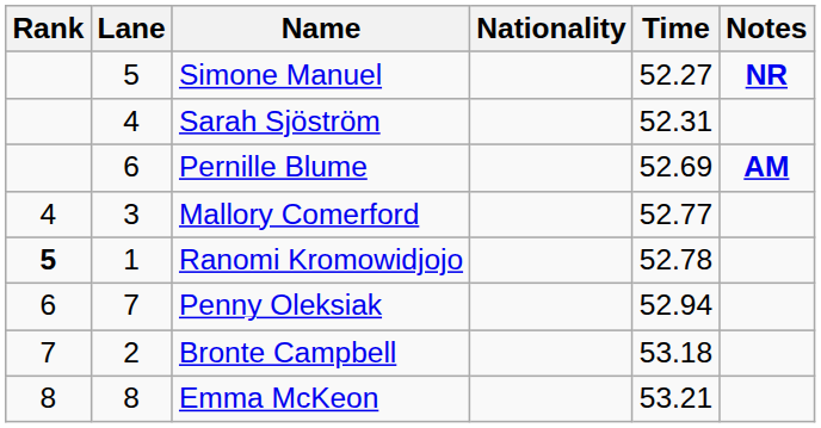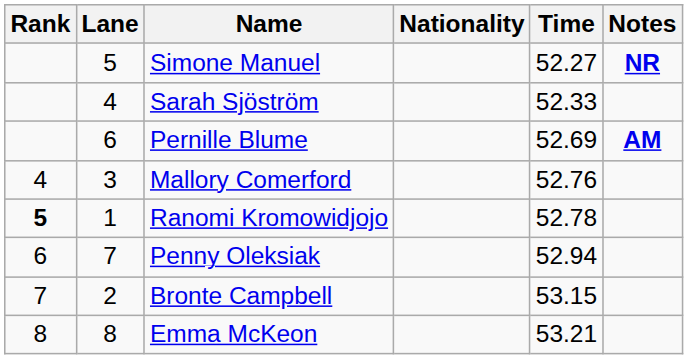 <table class="wikitable sortable" style="text-align:center">
 <tr>
 <th>Rank</th>
 <th>Lane</th>
 <th>Name</th>
 <th>Nationality</th>
 <th>Time</th>
 <th>Notes</th>
 </tr>
 <tr>
 <td></td>
 <td>5</td>
 <td align=left><a href='#'>Simone Manuel</a></td>
 <td align=left></td>
 <td>52.27</td>
 <td><strong><a href='#'>NR</a></strong></td>
 </tr>
 <tr>
 <td></td>
 <td>4</td>
 <td align=left><a href='#'>Sarah Sjöström</a></td>
 <td align=left></td>
-<td>52.31</td>
+<td>52.33</td>
 <td></td>
 </tr>
 <tr>
 <td></td>
 <td>6</td>
 <td align=left><a href='#'>Pernille Blume</a></td>
 <td align=left></td>
 <td>52.69</td>
 <td><strong><a href='#'>AM</a></strong></td>
 </tr>
 <tr>
 <td>4</td>
 <td>3</td>
 <td align=left><a href='#'>Mallory Comerford</a></td>
 <td align=left></td>
-<td>52.77</td>
+<td>52.76</td>
 <td></td>
 </tr>
 <tr>
 <td><strong>5</strong></td>
 <td>1</td>
 <td align=left><a href='#'>Ranomi Kromowidjojo</a></td>
 <td align=left></td>
 <td>52.78</td>
 <td></td>
 </tr>
 <tr>
 <td>6</td>
 <td>7</td>
 <td align=left><a href='#'>Penny Oleksiak</a></td>
 <td align=left></td>
 <td>52.94</td>
 <td></td>
 </tr>
 <tr>
 <td>7</td>
 <td>2</td>
 <td align=left><a href='#'>Bronte Campbell</a></td>
 <td align=left></td>
-<td>53.18</td>
+<td>53.15</td>
 <td></td>
 </tr>
 <tr>
 <td>8</td>
 <td>8</td>
 <td align=left><a href='#'>Emma McKeon</a></td>
 <td align=left></td>
 <td>53.21</td>
 <td></td>
 </tr>
 </table>
